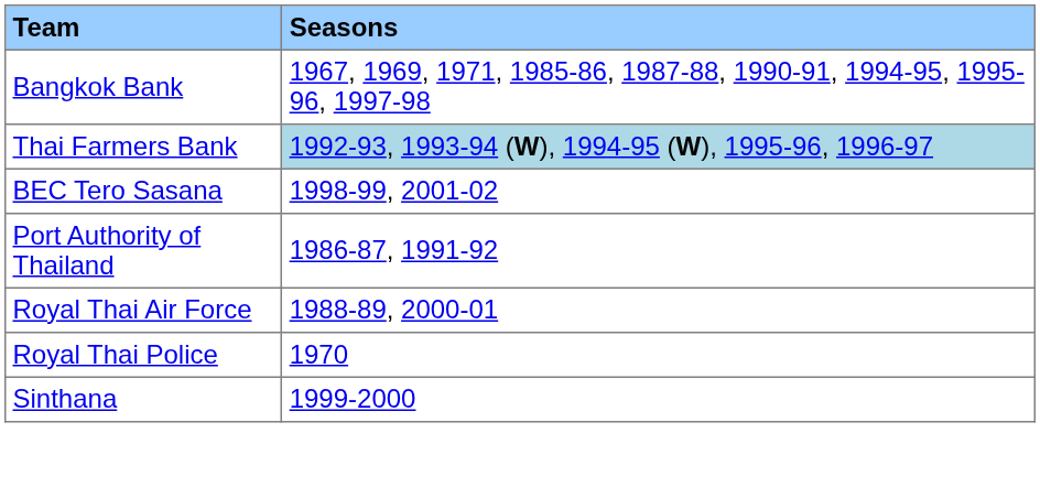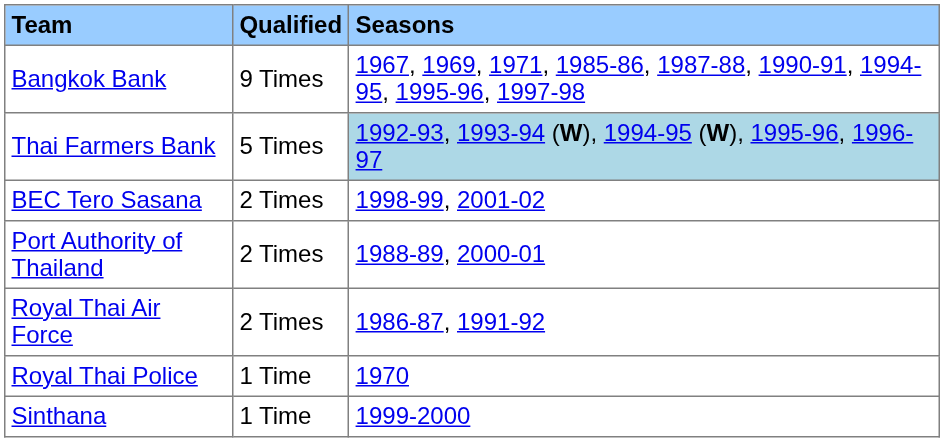 <table border="1" cellpadding="4" cellspacing="0" style="text-align:left; border-collapse:collapse;">
 <tr style="background:#99CCFF;">
 <th>Team</th>
+<th>Qualified</th>
 <th>Seasons</th>
 </tr>
 <tr style="">
 <td><a href='#'>Bangkok Bank</a></td>
+<td>9 Times</td>
 <td><a href='#'>1967</a>, <a href='#'>1969</a>, <a href='#'>1971</a>, <a href='#'>1985-86</a>, <a href='#'>1987-88</a>, <a href='#'>1990-91</a>, <a href='#'>1994-95</a>, <a href='#'>1995-96</a>, <a href='#'>1997-98</a></td>
 </tr>
 <tr>
 <td><a href='#'>Thai Farmers Bank</a></td>
+<td>5 Times</td>
 <td style="background: lightblue;"><a href='#'>1992-93</a>, <a href='#'>1993-94</a> (<strong>W</strong>), <a href='#'>1994-95</a> (<strong>W</strong>), <a href='#'>1995-96</a>, <a href='#'>1996-97</a></td>
 </tr>
 <tr>
 <td><a href='#'>BEC Tero Sasana</a></td>
+<td>2 Times</td>
 <td><a href='#'>1998-99</a>, <a href='#'>2001-02</a></td>
 </tr>
 <tr>
 <td><a href='#'>Port Authority of Thailand</a></td>
+<td>2 Times</td>
+<td><a href='#'>1988-89</a>, <a href='#'>2000-01</a></td>
+</tr>
+<tr>
+<td><a href='#'>Royal Thai Air Force</a></td>
+<td>2 Times</td>
 <td><a href='#'>1986-87</a>, <a href='#'>1991-92</a></td>
 </tr>
 <tr>
-<td><a href='#'>Royal Thai Air Force</a></td>
-<td><a href='#'>1988-89</a>, <a href='#'>2000-01</a></td>
-</tr>
-<tr>
 <td><a href='#'>Royal Thai Police</a></td>
+<td>1 Time</td>
 <td><a href='#'>1970</a></td>
 </tr>
 <tr>
 <td><a href='#'>Sinthana</a></td>
+<td>1 Time</td>
 <td><a href='#'>1999-2000</a></td>
 </tr>
 </table>
